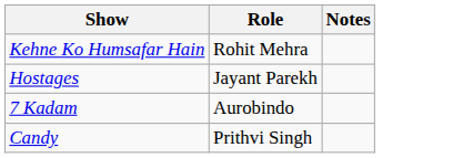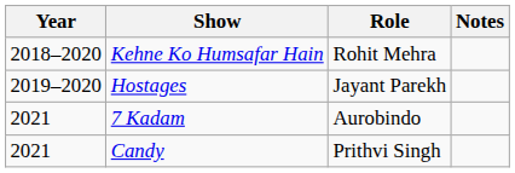 <table class="wikitable sortable">
 <tr>
+<th>Year</th>
 <th>Show</th>
 <th>Role</th>
 <th>Notes</th>
 </tr>
 <tr>
+<td>2018–2020</td>
 <td><em><a href='#'>Kehne Ko Humsafar Hain</a></em></td>
 <td>Rohit Mehra</td>
 <td></td>
 </tr>
 <tr>
+<td>2019–2020</td>
 <td><a href='#'><em>Hostages</em></a></td>
 <td>Jayant Parekh</td>
 <td></td>
 </tr>
 <tr>
+<td>2021</td>
 <td><em><a href='#'>7 Kadam</a></em></td>
 <td>Aurobindo</td>
 <td></td>
 </tr>
 <tr>
+<td>2021</td>
 <td><em><a href='#'>Candy</a> </em></td>
 <td>Prithvi Singh</td>
 <td></td>
 </tr>
 </table>
